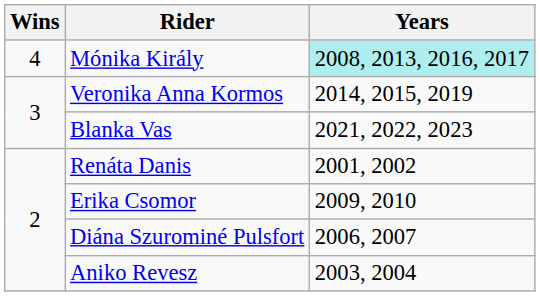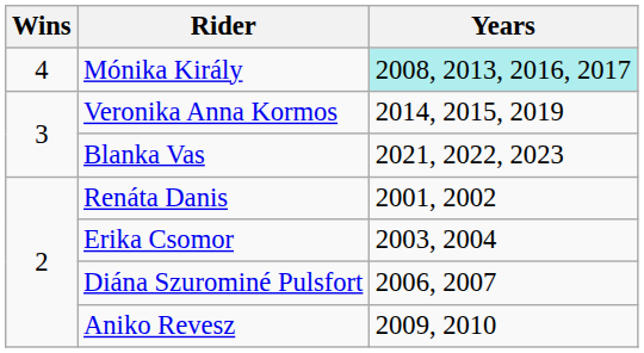 <table class="wikitable">
 <tr>
 <th>Wins</th>
 <th>Rider</th>
 <th>Years</th>
 </tr>
 <tr>
 <td align=center>4</td>
 <td><a href='#'>Mónika Király</a></td>
 <td style="background: paleturquoise;">2008, 2013, 2016, 2017</td>
 </tr>
 <tr>
 <td align=center rowspan=2>3</td>
 <td><a href='#'>Veronika Anna Kormos</a></td>
 <td>2014, 2015, 2019</td>
 </tr>
 <tr>
 <td><a href='#'>Blanka Vas</a></td>
 <td>2021, 2022, 2023</td>
 </tr>
 <tr>
 <td align=center rowspan=4>2</td>
 <td><a href='#'>Renáta Danis</a></td>
 <td>2001, 2002</td>
 </tr>
 <tr>
 <td><a href='#'>Erika Csomor</a></td>
-<td>2009, 2010</td>
+<td>2003, 2004</td>
 </tr>
 <tr>
 <td><a href='#'>Diána Szurominé Pulsfort</a></td>
 <td>2006, 2007</td>
 </tr>
 <tr>
 <td><a href='#'>Aniko Revesz</a></td>
-<td>2003, 2004</td>
+<td>2009, 2010</td>
 </tr>
 </table>
